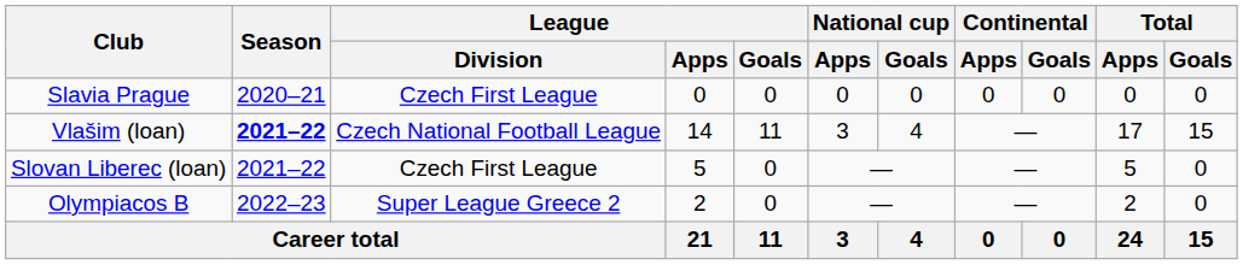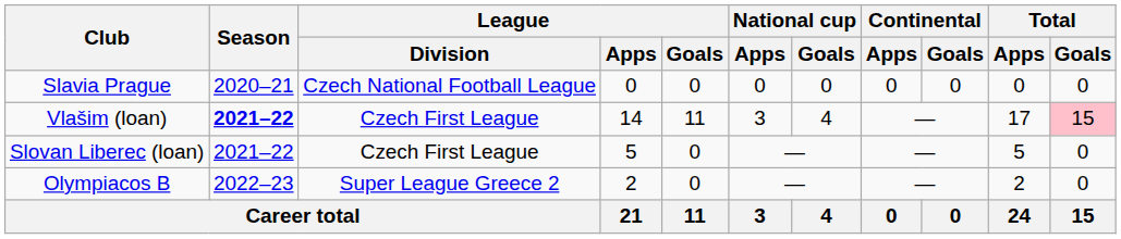 <table class="wikitable" style="text-align:center">
 <tr>
 <th rowspan="2">Club</th>
 <th rowspan="2">Season</th>
 <th colspan="3">League</th>
 <th colspan="2">National cup</th>
 <th colspan="2">Continental</th>
 <th colspan="2">Total</th>
 </tr>
 <tr>
 <th>Division</th>
 <th>Apps</th>
 <th>Goals</th>
 <th>Apps</th>
 <th>Goals</th>
 <th>Apps</th>
 <th>Goals</th>
 <th>Apps</th>
 <th>Goals</th>
 </tr>
 <tr>
 <td><a href='#'>Slavia Prague</a></td>
 <td><a href='#'>2020–21</a></td>
-<td><a href='#'>Czech First League</a></td>
+<td><a href='#'>Czech National Football League</a></td>
 <td>0</td>
 <td>0</td>
 <td>0</td>
 <td>0</td>
 <td>0</td>
 <td>0</td>
 <td>0</td>
 <td>0</td>
 </tr>
 <tr>
 <td><a href='#'>Vlašim</a> (loan)</td>
 <td><strong><a href='#'>2021–22</a></strong></td>
-<td><a href='#'>Czech National Football League</a></td>
+<td><a href='#'>Czech First League</a></td>
 <td>14</td>
 <td>11</td>
 <td>3</td>
 <td>4</td>
 <td colspan="2">—</td>
 <td>17</td>
-<td>15</td>
+<td style="background: pink;">15</td>
 </tr>
 <tr>
 <td><a href='#'>Slovan Liberec</a> (loan)</td>
 <td><a href='#'>2021–22</a></td>
 <td>Czech First League</td>
 <td>5</td>
 <td>0</td>
 <td colspan="2">—</td>
 <td colspan="2">—</td>
 <td>5</td>
 <td>0</td>
 </tr>
 <tr>
 <td><a href='#'>Olympiacos B</a></td>
 <td><a href='#'>2022–23</a></td>
 <td><a href='#'>Super League Greece 2</a></td>
 <td>2</td>
 <td>0</td>
 <td colspan="2">—</td>
 <td colspan="2">—</td>
 <td>2</td>
 <td>0</td>
 </tr>
 <tr>
 <th colspan="3">Career total</th>
 <th>21</th>
 <th>11</th>
 <th>3</th>
 <th>4</th>
 <th>0</th>
 <th>0</th>
 <th>24</th>
 <th>15</th>
 </tr>
 </table>
